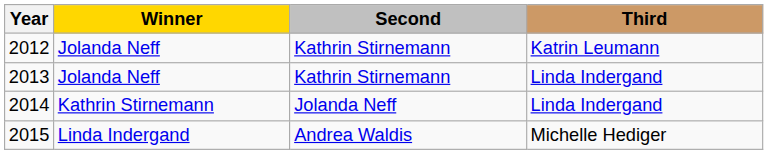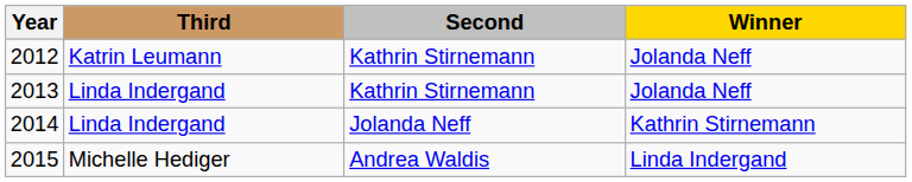 <table class="wikitable sortable">
 <tr>
 <th>Year</th>
+<th scope=col colspan=1 style="width:200px; background: #cc9966;">Third</th>
+<th scope=col colspan=1 style="width:200px; background: silver;">Second</th>
 <th scope=col colspan=1 style="width:200px; background: gold;">Winner</th>
-<th scope=col colspan=1 style="width:200px; background: silver;">Second</th>
-<th scope=col colspan=1 style="width:200px; background: #cc9966;">Third</th>
 </tr>
 <tr>
 <td align="center">2012</td>
+<td><a href='#'>Katrin Leumann</a></td>
+<td><a href='#'>Kathrin Stirnemann</a></td>
 <td><a href='#'>Jolanda Neff</a></td>
-<td><a href='#'>Kathrin Stirnemann</a></td>
-<td><a href='#'>Katrin Leumann</a></td>
 </tr>
 <tr>
 <td align="center">2013</td>
+<td><a href='#'>Linda Indergand</a></td>
+<td><a href='#'>Kathrin Stirnemann</a></td>
 <td><a href='#'>Jolanda Neff</a></td>
-<td><a href='#'>Kathrin Stirnemann</a></td>
-<td><a href='#'>Linda Indergand</a></td>
 </tr>
 <tr>
 <td align="center">2014</td>
+<td><a href='#'>Linda Indergand</a></td>
+<td><a href='#'>Jolanda Neff</a></td>
 <td><a href='#'>Kathrin Stirnemann</a></td>
-<td><a href='#'>Jolanda Neff</a></td>
-<td><a href='#'>Linda Indergand</a></td>
 </tr>
 <tr>
 <td align="center">2015</td>
+<td>Michelle Hediger</td>
+<td><a href='#'>Andrea Waldis</a></td>
 <td><a href='#'>Linda Indergand</a></td>
-<td><a href='#'>Andrea Waldis</a></td>
-<td>Michelle Hediger</td>
 </tr>
 </table>
